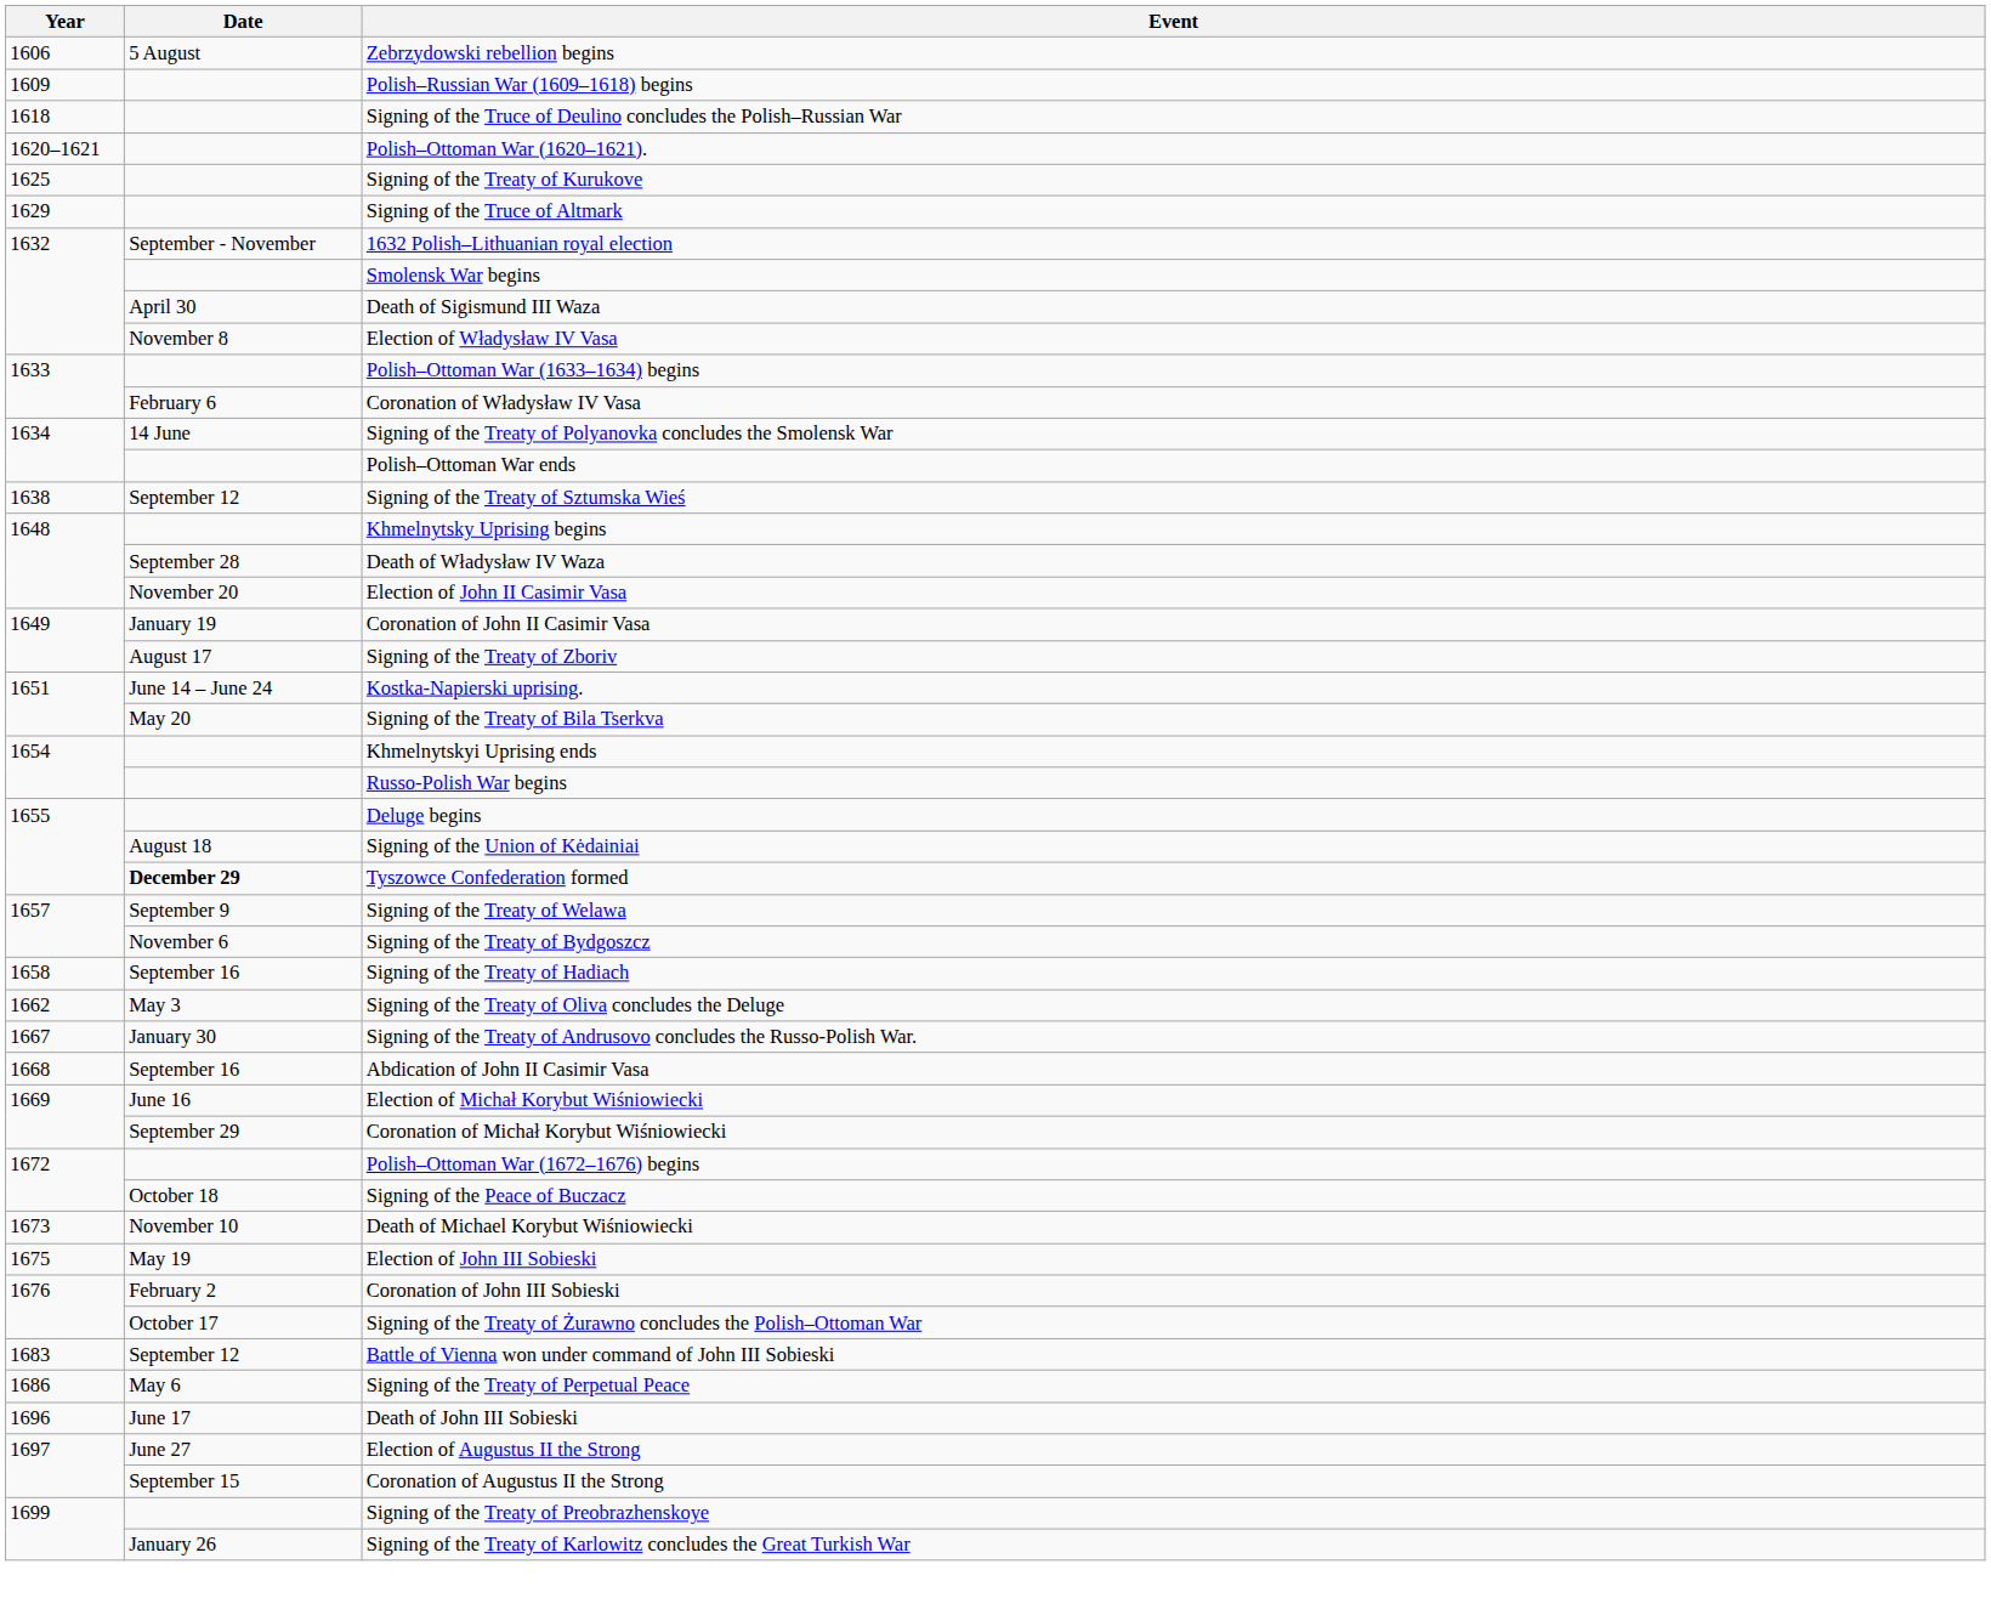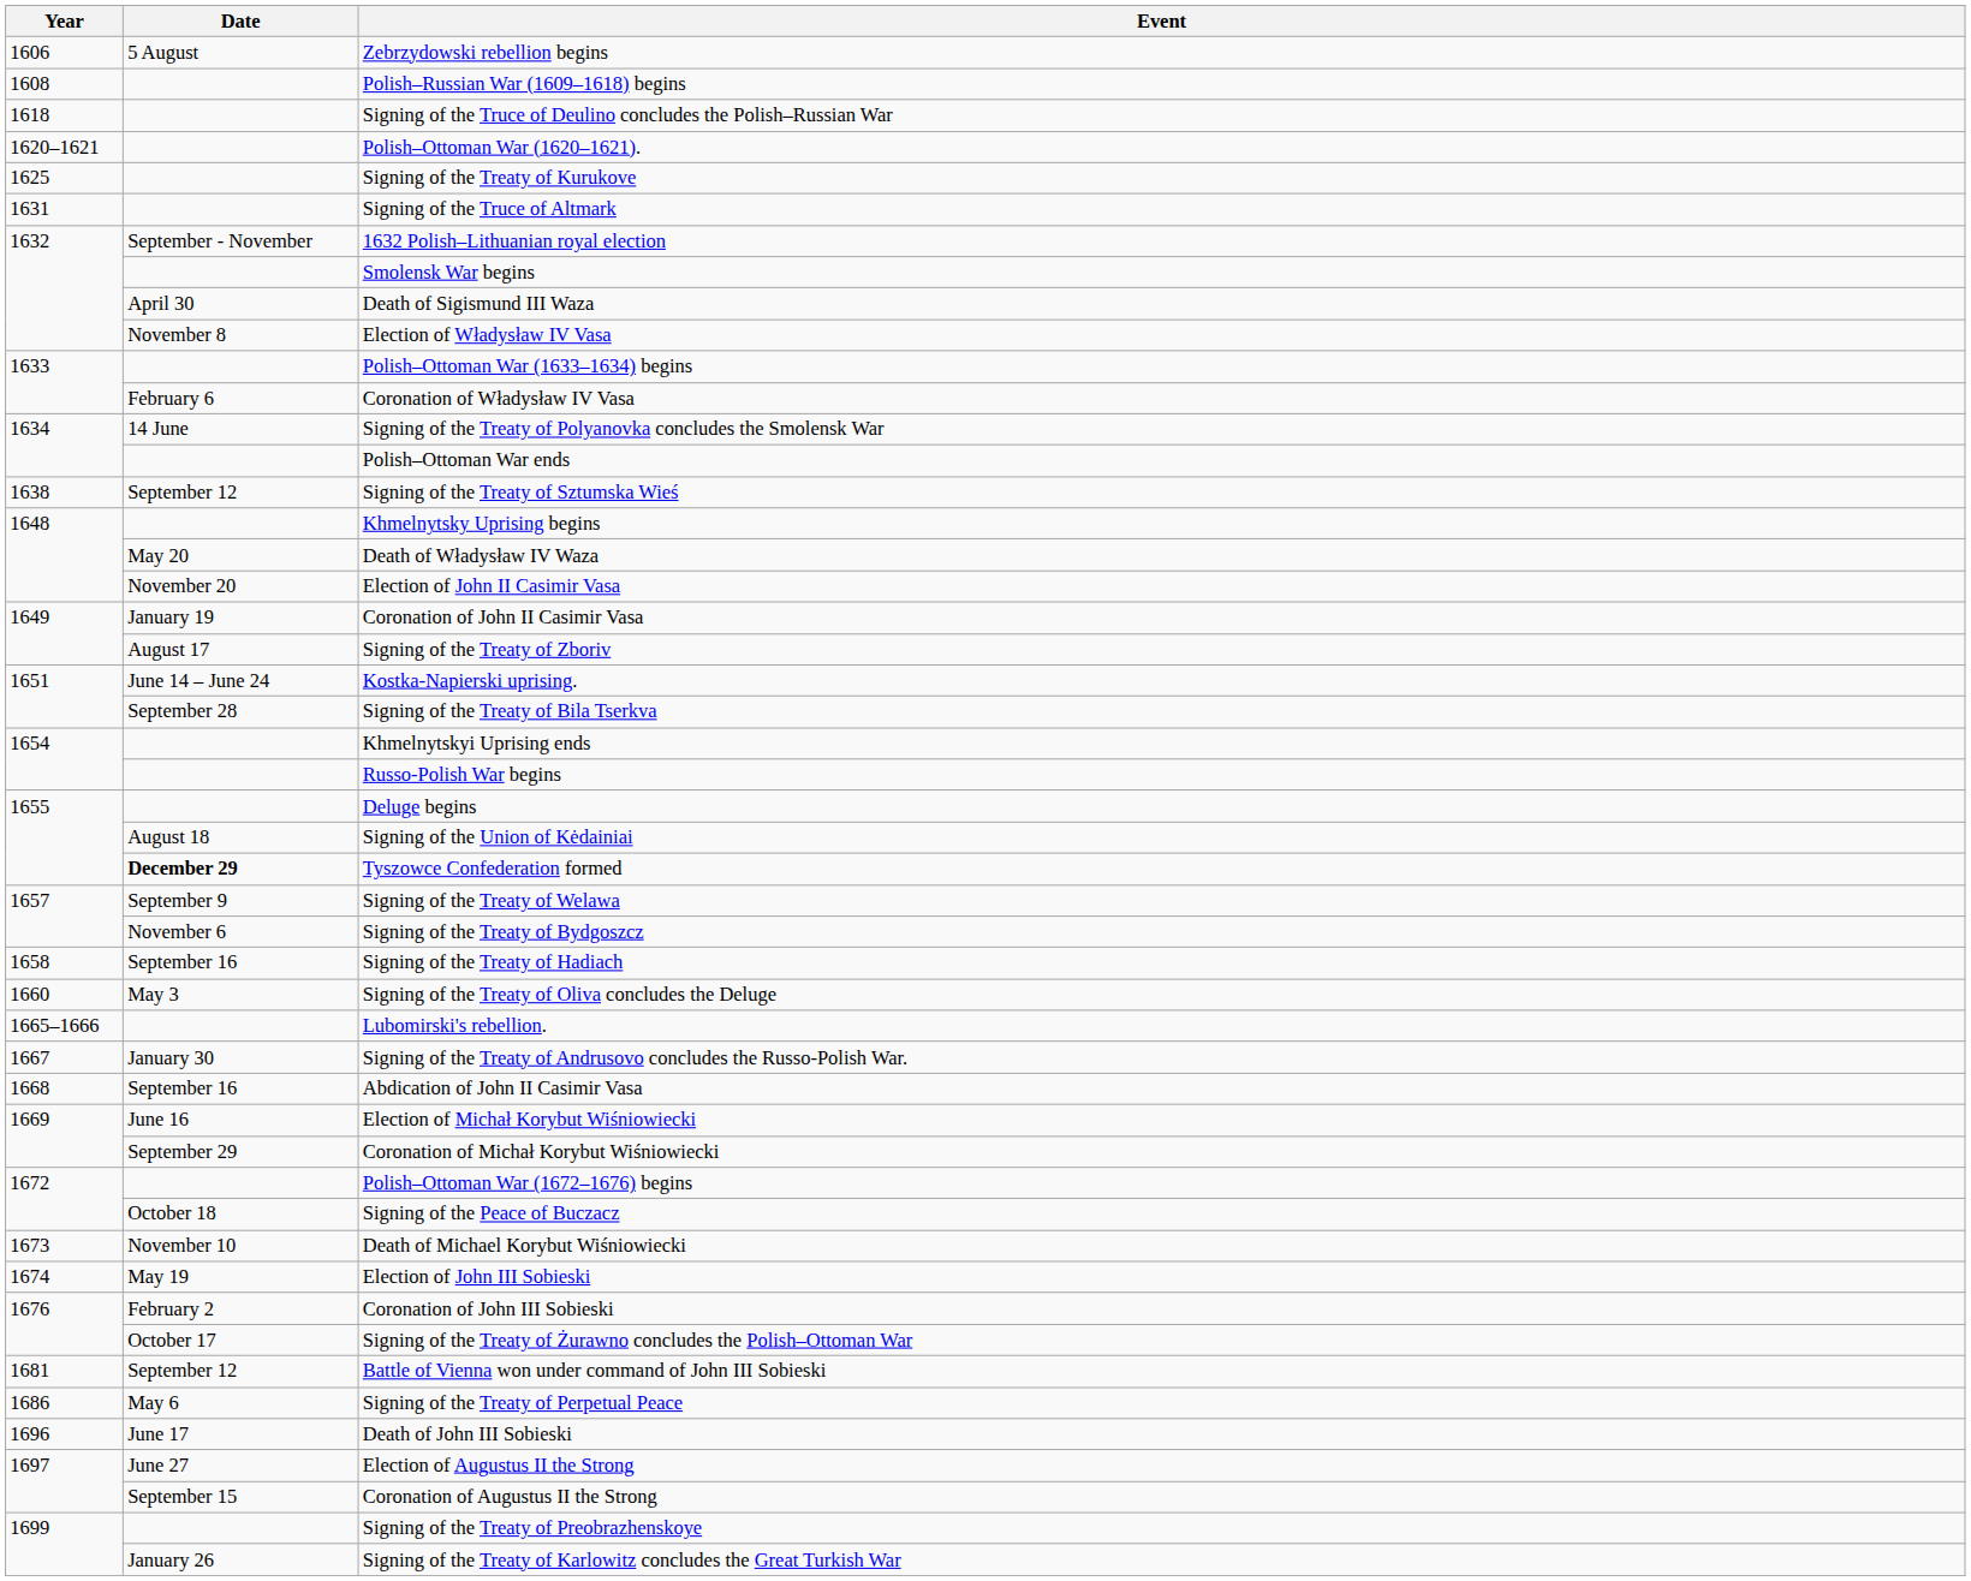 <table class="wikitable" width="100%">
 <tr>
 <th style="width:6%">Year</th>
 <th style="width:12%">Date</th>
 <th>Event</th>
 </tr>
 <tr>
 <td>1606</td>
 <td>5 August</td>
 <td><a href='#'>Zebrzydowski rebellion</a> begins</td>
 </tr>
 <tr>
-<td>1609</td>
+<td>1608</td>
 <td></td>
 <td><a href='#'>Polish–Russian War (1609–1618)</a> begins</td>
 </tr>
 <tr>
 <td>1618</td>
 <td></td>
 <td>Signing of the <a href='#'>Truce of Deulino</a> concludes the Polish–Russian War</td>
 </tr>
 <tr>
 <td>1620–1621</td>
 <td></td>
 <td><a href='#'>Polish–Ottoman War (1620–1621)</a>.</td>
 </tr>
 <tr>
 <td>1625</td>
 <td></td>
 <td>Signing of the <a href='#'>Treaty of Kurukove</a></td>
 </tr>
 <tr>
-<td>1629</td>
+<td>1631</td>
 <td></td>
 <td>Signing of the <a href='#'>Truce of Altmark</a></td>
 </tr>
 <tr>
 <td rowspan="4" valign="top">1632</td>
 <td>September - November</td>
 <td><a href='#'>1632 Polish–Lithuanian royal election</a></td>
 </tr>
 <tr>
 <td></td>
 <td><a href='#'>Smolensk War</a> begins</td>
 </tr>
 <tr>
 <td>April 30</td>
 <td>Death of Sigismund III Waza</td>
 </tr>
 <tr>
 <td>November 8</td>
 <td>Election of <a href='#'>Władysław IV Vasa</a></td>
 </tr>
 <tr>
 <td rowspan="2" valign="top">1633</td>
 <td></td>
 <td><a href='#'>Polish–Ottoman War (1633–1634)</a> begins</td>
 </tr>
 <tr>
 <td>February 6</td>
 <td>Coronation of Władysław IV Vasa</td>
 </tr>
 <tr>
 <td rowspan="2" valign="top">1634</td>
 <td>14 June</td>
 <td>Signing of the <a href='#'>Treaty of Polyanovka</a> concludes the Smolensk War</td>
 </tr>
 <tr>
 <td></td>
 <td>Polish–Ottoman War ends</td>
 </tr>
 <tr>
 <td>1638</td>
 <td>September 12</td>
 <td>Signing of the <a href='#'>Treaty of Sztumska Wieś</a></td>
 </tr>
 <tr>
 <td rowspan="3" valign="top">1648</td>
 <td></td>
 <td><a href='#'>Khmelnytsky Uprising</a> begins</td>
 </tr>
 <tr>
-<td>September 28</td>
+<td>May 20</td>
 <td>Death of Władysław IV Waza</td>
 </tr>
 <tr>
 <td>November 20</td>
 <td>Election of <a href='#'>John II Casimir Vasa</a></td>
 </tr>
 <tr>
 <td rowspan="2" valign="top">1649</td>
 <td>January 19</td>
 <td>Coronation of John II Casimir Vasa</td>
 </tr>
 <tr>
 <td>August 17</td>
 <td>Signing of the <a href='#'>Treaty of Zboriv</a></td>
 </tr>
 <tr>
 <td rowspan="2" valign="top">1651</td>
 <td>June 14 – June 24</td>
 <td><a href='#'>Kostka-Napierski uprising</a>.</td>
 </tr>
 <tr>
-<td>May 20</td>
+<td>September 28</td>
 <td>Signing of the <a href='#'>Treaty of Bila Tserkva</a></td>
 </tr>
 <tr>
 <td rowspan="2" valign="top">1654</td>
 <td></td>
 <td>Khmelnytskyi Uprising ends</td>
 </tr>
 <tr>
 <td></td>
 <td><a href='#'>Russo-Polish War</a> begins</td>
 </tr>
 <tr>
 <td rowspan="3" valign="top">1655</td>
 <td></td>
 <td><a href='#'>Deluge</a> begins</td>
 </tr>
 <tr>
 <td>August 18</td>
 <td>Signing of the <a href='#'>Union of Kėdainiai</a></td>
 </tr>
 <tr>
 <td><strong>December 29</strong></td>
 <td><a href='#'>Tyszowce Confederation</a> formed</td>
 </tr>
 <tr>
 <td rowspan="2" valign="top">1657</td>
 <td>September 9</td>
 <td>Signing of the <a href='#'>Treaty of Welawa</a></td>
 </tr>
 <tr>
 <td>November 6</td>
 <td>Signing of the <a href='#'>Treaty of Bydgoszcz</a></td>
 </tr>
 <tr>
 <td>1658</td>
 <td>September 16</td>
 <td>Signing of the <a href='#'>Treaty of Hadiach</a></td>
 </tr>
 <tr>
-<td>1662</td>
+<td>1660</td>
 <td>May 3</td>
 <td>Signing of the <a href='#'>Treaty of Oliva</a> concludes the Deluge</td>
+</tr>
+<tr>
+<td>1665–1666</td>
+<td></td>
+<td><a href='#'>Lubomirski's rebellion</a>.</td>
 </tr>
 <tr>
 <td>1667</td>
 <td>January 30</td>
 <td>Signing of the <a href='#'>Treaty of Andrusovo</a> concludes the Russo-Polish War.</td>
 </tr>
 <tr>
 <td>1668</td>
 <td>September 16</td>
 <td>Abdication of John II Casimir Vasa</td>
 </tr>
 <tr>
 <td rowspan="2" valign="top">1669</td>
 <td>June 16</td>
 <td>Election of <a href='#'>Michał Korybut Wiśniowiecki</a></td>
 </tr>
 <tr>
 <td>September 29</td>
 <td>Coronation of Michał Korybut Wiśniowiecki</td>
 </tr>
 <tr>
 <td rowspan="2" valign="top">1672</td>
 <td></td>
 <td><a href='#'>Polish–Ottoman War (1672–1676)</a> begins</td>
 </tr>
 <tr>
 <td>October 18</td>
 <td>Signing of the <a href='#'>Peace of Buczacz</a></td>
 </tr>
 <tr>
 <td>1673</td>
 <td>November 10</td>
 <td>Death of Michael Korybut Wiśniowiecki</td>
 </tr>
 <tr>
-<td>1675</td>
+<td>1674</td>
 <td>May 19</td>
 <td>Election of <a href='#'>John III Sobieski</a></td>
 </tr>
 <tr>
 <td rowspan="2" valign="top">1676</td>
 <td>February 2</td>
 <td>Coronation of John III Sobieski</td>
 </tr>
 <tr>
 <td>October 17</td>
 <td>Signing of the <a href='#'>Treaty of Żurawno</a> concludes the <a href='#'>Polish–Ottoman War</a></td>
 </tr>
 <tr>
-<td>1683</td>
+<td>1681</td>
 <td>September 12</td>
 <td><a href='#'>Battle of Vienna</a> won under command of John III Sobieski</td>
 </tr>
 <tr>
 <td>1686</td>
 <td>May 6</td>
 <td>Signing of the <a href='#'>Treaty of Perpetual Peace</a></td>
 </tr>
 <tr>
 <td>1696</td>
 <td>June 17</td>
 <td>Death of John III Sobieski</td>
 </tr>
 <tr>
 <td rowspan="2" valign="top">1697</td>
 <td>June 27</td>
 <td>Election of <a href='#'>Augustus II the Strong</a></td>
 </tr>
 <tr>
 <td>September 15</td>
 <td>Coronation of Augustus II the Strong</td>
 </tr>
 <tr>
 <td rowspan="2" valign="top">1699</td>
 <td></td>
 <td>Signing of the <a href='#'>Treaty of Preobrazhenskoye</a></td>
 </tr>
 <tr>
 <td>January 26</td>
 <td>Signing of the <a href='#'>Treaty of Karlowitz</a> concludes the <a href='#'>Great Turkish War</a></td>
 </tr>
 </table>
